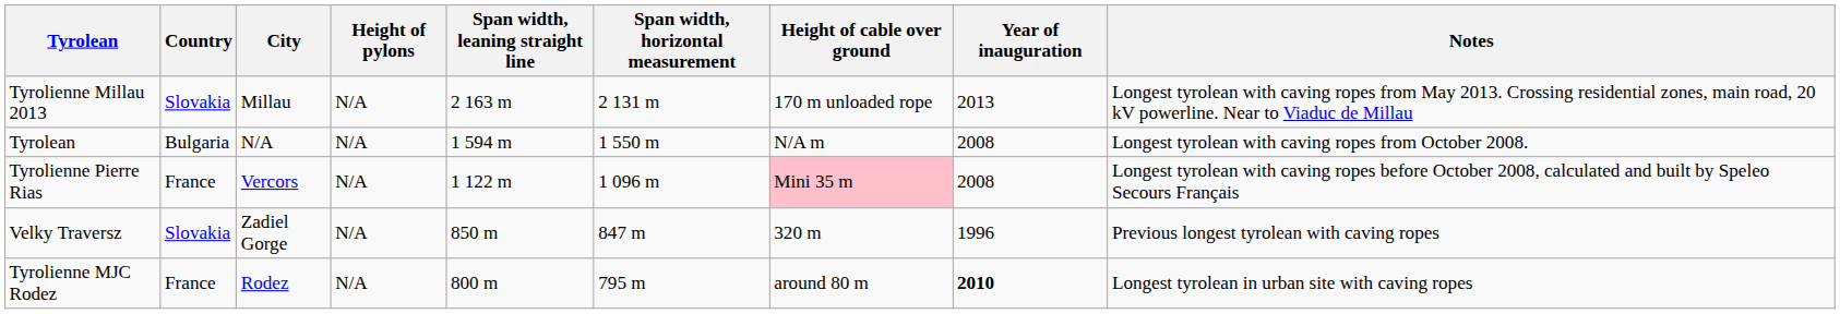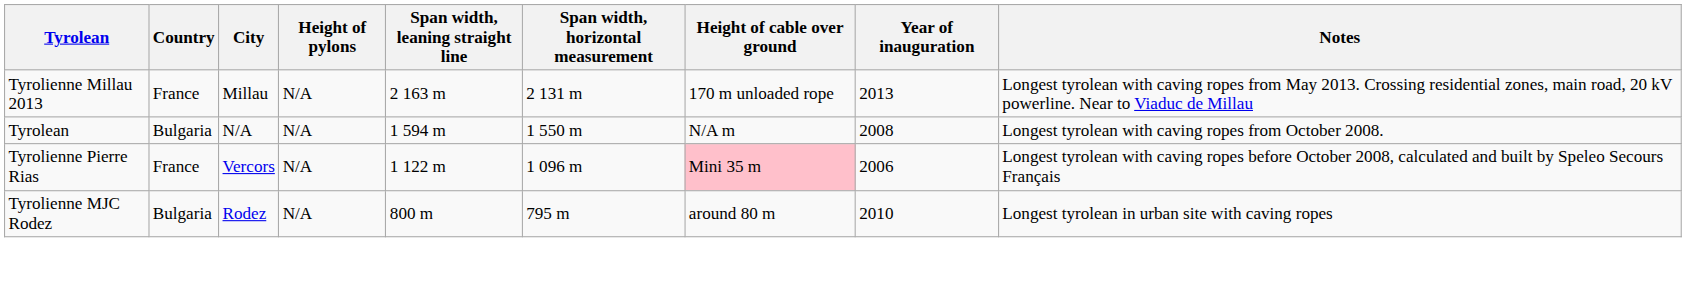 <table class="wikitable sortable">
 <tr>
 <th><a href='#'>Tyrolean</a></th>
 <th>Country</th>
 <th>City</th>
 <th>Height of pylons</th>
 <th>Span width, <br> leaning straight line</th>
 <th>Span width, <br> horizontal measurement</th>
 <th>Height of cable over ground</th>
 <th>Year of inauguration</th>
 <th>Notes</th>
 </tr>
 <tr>
 <td>Tyrolienne Millau 2013</td>
-<td><a href='#'>Slovakia</a></td>
+<td>France</td>
 <td>Millau</td>
 <td>N/A</td>
 <td>2 163 m</td>
 <td>2 131 m</td>
 <td>170 m unloaded rope</td>
 <td>2013</td>
 <td>Longest tyrolean with caving ropes from May 2013. Crossing residential zones, main road, 20 kV powerline. Near to <a href='#'>Viaduc de Millau</a></td>
 </tr>
 <tr>
 <td>Tyrolean</td>
 <td>Bulgaria</td>
 <td>N/A</td>
 <td>N/A</td>
 <td>1 594 m</td>
 <td>1 550 m</td>
 <td>N/A m</td>
 <td>2008</td>
 <td>Longest tyrolean with caving ropes from October 2008.</td>
 </tr>
 <tr>
 <td>Tyrolienne Pierre Rias</td>
 <td>France</td>
 <td><a href='#'>Vercors</a></td>
 <td>N/A</td>
 <td>1 122 m</td>
 <td>1 096 m</td>
 <td style="background: pink;">Mini 35 m</td>
-<td>2008</td>
+<td>2006</td>
 <td>Longest tyrolean with caving ropes before October 2008, calculated and built by Speleo Secours Français</td>
 </tr>
 <tr>
-<td>Velky Traversz</td>
-<td><a href='#'>Slovakia</a></td>
-<td>Zadiel Gorge</td>
-<td>N/A</td>
-<td>850 m</td>
-<td>847 m</td>
-<td>320 m</td>
-<td>1996</td>
-<td>Previous longest tyrolean with caving ropes</td>
-</tr>
-<tr>
 <td>Tyrolienne MJC Rodez</td>
-<td>France</td>
+<td>Bulgaria</td>
 <td><a href='#'>Rodez</a></td>
 <td>N/A</td>
 <td>800 m</td>
 <td>795 m</td>
 <td>around 80 m</td>
-<td><strong>2010</strong></td>
+<td>2010</td>
 <td>Longest tyrolean in urban site with caving ropes</td>
 </tr>
 </table>
